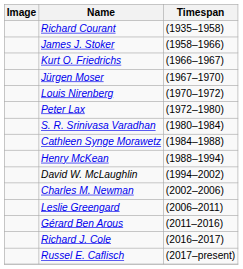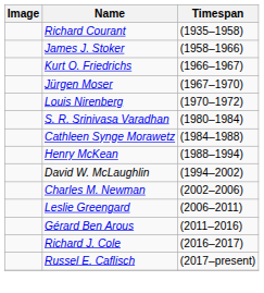 <table class="wikitable sortable">
 <tr>
 <th>Image</th>
 <th>Name</th>
 <th>Timespan</th>
 </tr>
 <tr>
 <td></td>
 <td><em><a href='#'>Richard Courant</a></em></td>
 <td>(1935–1958)</td>
 </tr>
 <tr>
 <td></td>
 <td><em><a href='#'>James J. Stoker</a></em></td>
 <td>(1958–1966)</td>
 </tr>
 <tr>
 <td></td>
 <td><em><a href='#'>Kurt O. Friedrichs</a></em></td>
 <td>(1966–1967)</td>
 </tr>
 <tr>
 <td></td>
 <td><em><a href='#'>Jürgen Moser</a></em></td>
 <td>(1967–1970)</td>
 </tr>
 <tr>
 <td></td>
 <td><em><a href='#'>Louis Nirenberg</a></em></td>
 <td>(1970–1972)</td>
-</tr>
-<tr>
-<td></td>
-<td><em><a href='#'>Peter Lax</a></em></td>
-<td>(1972–1980)</td>
 </tr>
 <tr>
 <td></td>
 <td><em><a href='#'>S. R. Srinivasa Varadhan</a></em></td>
 <td>(1980–1984)</td>
 </tr>
 <tr>
 <td> </td>
 <td><em><a href='#'>Cathleen Synge Morawetz</a></em></td>
 <td>(1984–1988)</td>
 </tr>
 <tr>
 <td></td>
 <td><em><a href='#'>Henry McKean</a></em></td>
 <td>(1988–1994)</td>
 </tr>
 <tr>
 <td></td>
 <td><em>David W. McLaughlin</em></td>
 <td>(1994–2002)</td>
 </tr>
 <tr>
 <td></td>
 <td><em><a href='#'>Charles M. Newman</a></em></td>
 <td>(2002–2006)</td>
 </tr>
 <tr>
 <td></td>
 <td><em><a href='#'>Leslie Greengard</a></em></td>
 <td>(2006–2011)</td>
 </tr>
 <tr>
 <td></td>
 <td><em><a href='#'>Gérard Ben Arous</a></em></td>
 <td>(2011–2016)</td>
 </tr>
 <tr>
 <td></td>
 <td><em><a href='#'>Richard J. Cole</a></em></td>
 <td>(2016–2017)</td>
 </tr>
 <tr>
 <td></td>
 <td><em><a href='#'>Russel E. Caflisch</a></em></td>
 <td>(2017–present)</td>
 </tr>
 <tr>
 </tr>
 </table>
